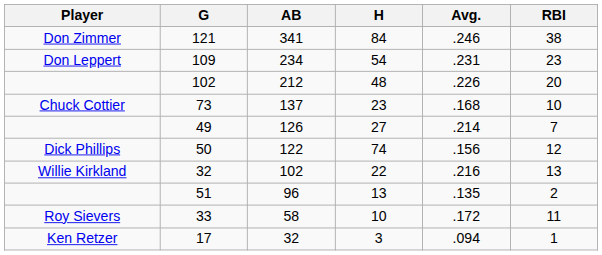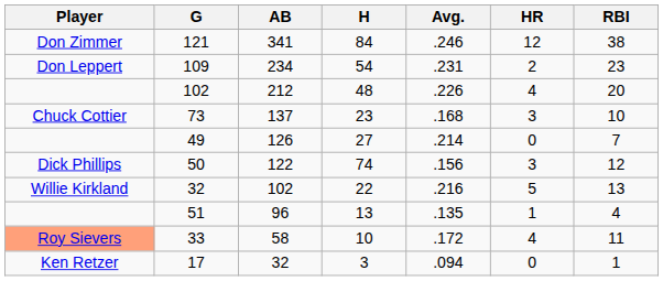 <table class="wikitable sortable">
 <tr>
 <th bgcolor="#DDDDFF" width="16%">Player</th>
 <th bgcolor="#DDDDFF" width="9%">G</th>
 <th bgcolor="#DDDDFF" width="9%">AB</th>
 <th bgcolor="#DDDDFF" width="9%">H</th>
 <th bgcolor="#DDDDFF" width="9%">Avg.</th>
+<th bgcolor="#DDDDFF" width="9%">HR</th>
 <th bgcolor="#DDDDFF" width="9%">RBI</th>
 </tr>
 <tr align="center">
 <td><a href='#'>Don Zimmer</a></td>
 <td>121</td>
 <td>341</td>
 <td>84</td>
 <td>.246</td>
+<td>12</td>
 <td>38</td>
 </tr>
 <tr align=center>
 <td><a href='#'>Don Leppert</a></td>
 <td>109</td>
 <td>234</td>
 <td>54</td>
 <td>.231</td>
+<td>2</td>
 <td>23</td>
 </tr>
 <tr align=center>
 <td></td>
 <td>102</td>
 <td>212</td>
 <td>48</td>
 <td>.226</td>
+<td>4</td>
 <td>20</td>
 </tr>
 <tr align="center">
 <td><a href='#'>Chuck Cottier</a></td>
 <td>73</td>
 <td>137</td>
 <td>23</td>
 <td>.168</td>
+<td>3</td>
 <td>10</td>
 </tr>
 <tr align=center>
 <td></td>
 <td>49</td>
 <td>126</td>
 <td>27</td>
 <td>.214</td>
+<td>0</td>
 <td>7</td>
 </tr>
 <tr align="center">
 <td><a href='#'>Dick Phillips</a></td>
 <td>50</td>
 <td>122</td>
 <td>74</td>
 <td>.156</td>
+<td>3</td>
 <td>12</td>
 </tr>
 <tr align=center>
 <td><a href='#'>Willie Kirkland</a></td>
 <td>32</td>
 <td>102</td>
 <td>22</td>
 <td>.216</td>
+<td>5</td>
 <td>13</td>
 </tr>
 <tr align=center>
 <td></td>
 <td>51</td>
 <td>96</td>
 <td>13</td>
 <td>.135</td>
-<td>2</td>
+<td>1</td>
+<td>4</td>
 </tr>
 <tr align="center">
-<td><a href='#'>Roy Sievers</a></td>
+<td style="background: lightsalmon;"><a href='#'>Roy Sievers</a></td>
 <td>33</td>
 <td>58</td>
 <td>10</td>
 <td>.172</td>
+<td>4</td>
 <td>11</td>
 </tr>
 <tr align=center>
 <td><a href='#'>Ken Retzer</a></td>
 <td>17</td>
 <td>32</td>
 <td>3</td>
 <td>.094</td>
+<td>0</td>
 <td>1</td>
 </tr>
 </table>
